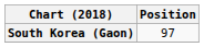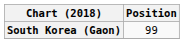 <table class="wikitable plainrowheaders" style="text-align:center">
 <tr>
 <th scope="col">Chart (2018)</th>
 <th scope="col">Position</th>
 </tr>
 <tr>
 <th scope="row">South Korea (Gaon)</th>
-<td>97</td>
+<td>99</td>
 </tr>
 <tr>
 </tr>
 </table>
